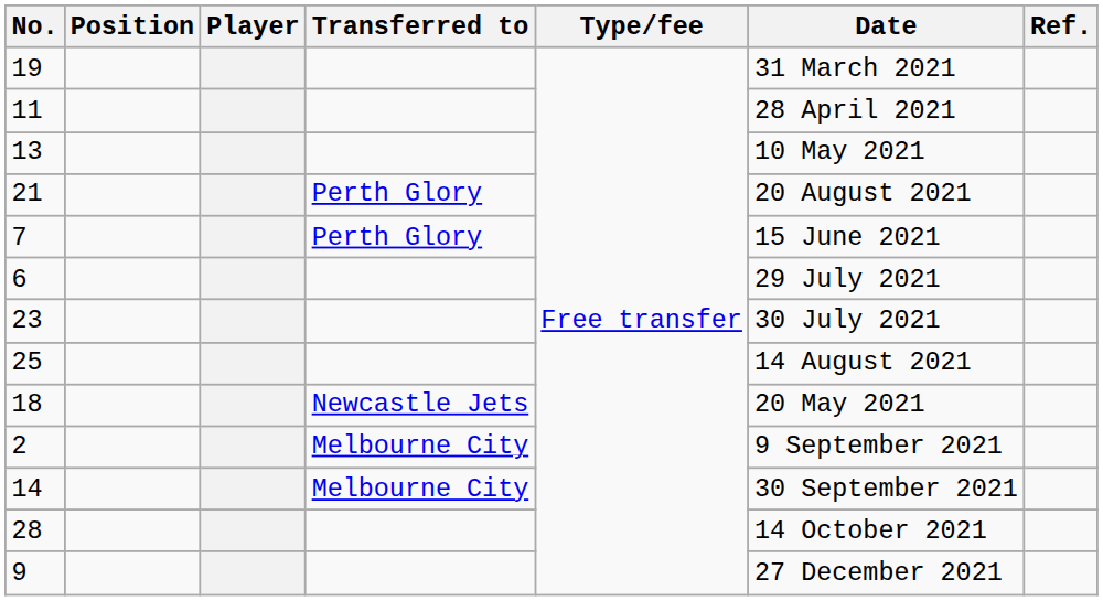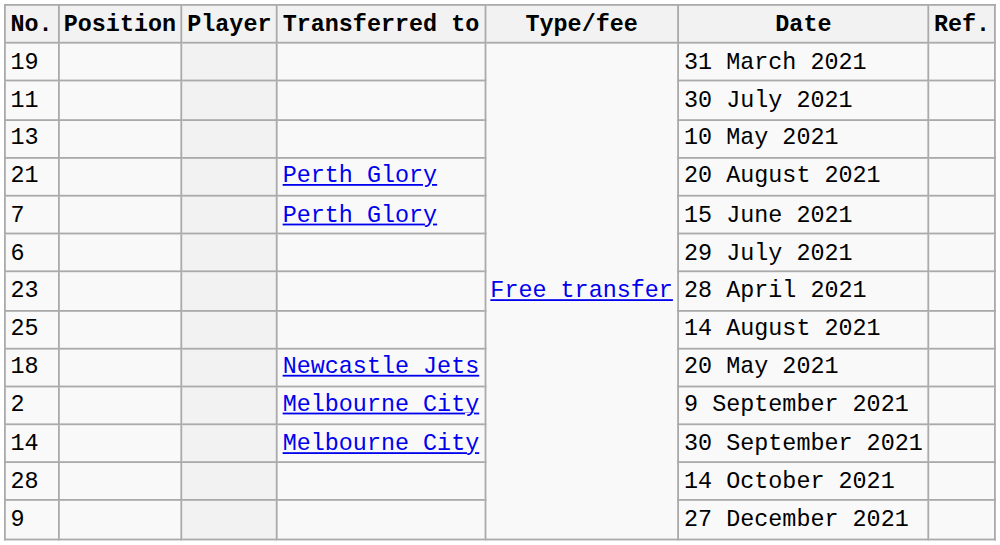 <table class="wikitable plainrowheaders sortable" style="text-align:center; text-align:left">
 <tr>
 <th scope="col">No.</th>
 <th scope="col">Position</th>
 <th scope="col">Player</th>
 <th scope="col">Transferred to</th>
 <th scope="col">Type/fee</th>
 <th scope="col">Date</th>
 <th class="unsortable" scope="col">Ref.</th>
 </tr>
 <tr>
 <td>19</td>
 <td></td>
 <th scope="row"></th>
 <td></td>
 <td rowspan="13"><a href='#'>Free transfer</a></td>
 <td>31 March 2021</td>
 <td></td>
 </tr>
 <tr>
 <td>11</td>
 <td></td>
 <th scope="row"></th>
 <td></td>
-<td>28 April 2021</td>
+<td>30 July 2021</td>
 <td></td>
 </tr>
 <tr>
 <td>13</td>
 <td></td>
 <th scope="row"></th>
 <td></td>
 <td>10 May 2021</td>
 <td></td>
 </tr>
 <tr>
 <td>21</td>
 <td></td>
 <th scope="row"></th>
 <td><a href='#'>Perth Glory</a></td>
 <td>20 August 2021</td>
 <td></td>
 </tr>
 <tr>
 <td>7</td>
 <td></td>
 <th scope="row"></th>
 <td><a href='#'>Perth Glory</a></td>
 <td>15 June 2021</td>
 <td></td>
 </tr>
 <tr>
 <td>6</td>
 <td></td>
 <th scope="row"></th>
 <td></td>
 <td>29 July 2021</td>
 <td></td>
 </tr>
 <tr>
 <td>23</td>
 <td></td>
 <th scope="row"></th>
 <td></td>
-<td>30 July 2021</td>
+<td>28 April 2021</td>
 <td></td>
 </tr>
 <tr>
 <td>25</td>
 <td></td>
 <th scope="row"></th>
 <td></td>
 <td>14 August 2021</td>
 <td></td>
 </tr>
 <tr>
 <td>18</td>
 <td></td>
 <th scope="row"></th>
 <td><a href='#'>Newcastle Jets</a></td>
 <td>20 May 2021</td>
 <td></td>
 </tr>
 <tr>
 <td>2</td>
 <td></td>
 <th scope="row"></th>
 <td><a href='#'>Melbourne City</a></td>
 <td>9 September 2021</td>
 <td></td>
 </tr>
 <tr>
 <td>14</td>
 <td></td>
 <th scope="row"></th>
 <td><a href='#'>Melbourne City</a></td>
 <td>30 September 2021</td>
 <td></td>
 </tr>
 <tr>
 <td>28</td>
 <td></td>
 <th scope="row"></th>
 <td></td>
 <td>14 October 2021</td>
 <td></td>
 </tr>
 <tr>
 <td>9</td>
 <td></td>
 <th scope="row"></th>
 <td></td>
 <td>27 December 2021</td>
 <td></td>
 </tr>
 </table>
